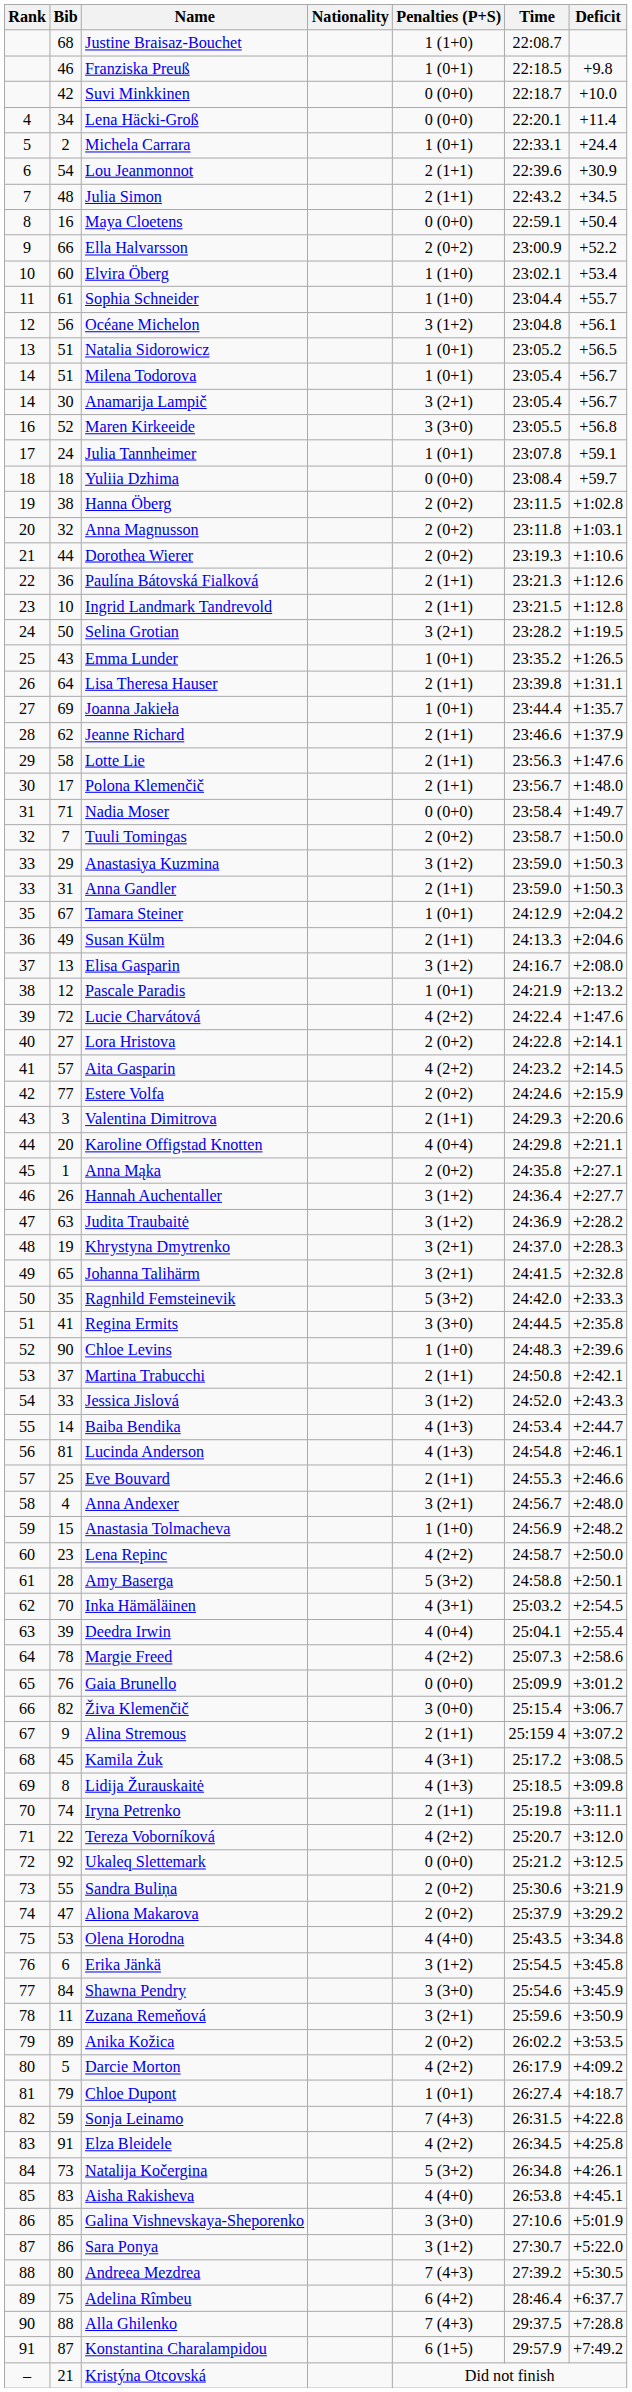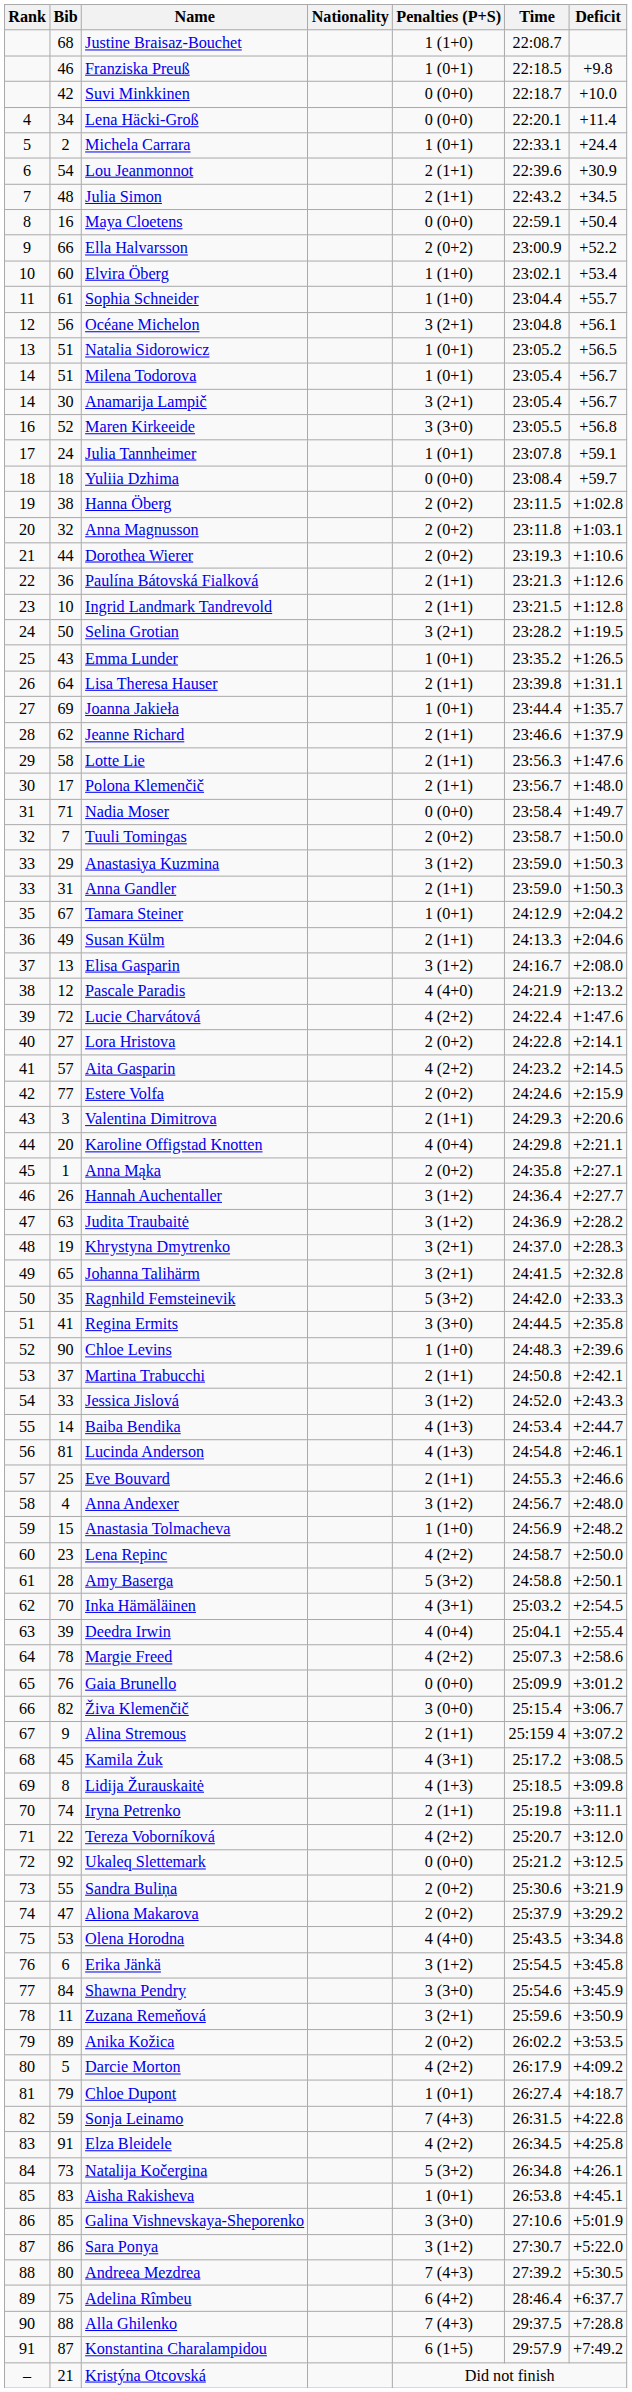 <table class="wikitable sortable" style="text-align:center">
 <tr>
 <th>Rank</th>
 <th>Bib</th>
 <th>Name</th>
 <th>Nationality</th>
 <th>Penalties (P+S)</th>
 <th>Time</th>
 <th>Deficit</th>
 </tr>
 <tr>
 <td></td>
 <td>68</td>
 <td align=left><a href='#'>Justine Braisaz-Bouchet</a></td>
 <td align=left></td>
 <td>1 (1+0)</td>
 <td>22:08.7</td>
 <td></td>
 </tr>
 <tr>
 <td></td>
 <td>46</td>
 <td align=left><a href='#'>Franziska Preuß</a></td>
 <td align=left></td>
 <td>1 (0+1)</td>
 <td>22:18.5</td>
 <td>+9.8</td>
 </tr>
 <tr>
 <td></td>
 <td>42</td>
 <td align=left><a href='#'>Suvi Minkkinen</a></td>
 <td align=left></td>
 <td>0 (0+0)</td>
 <td>22:18.7</td>
 <td>+10.0</td>
 </tr>
 <tr>
 <td>4</td>
 <td>34</td>
 <td align=left><a href='#'>Lena Häcki-Groß</a></td>
 <td align=left></td>
 <td>0 (0+0)</td>
 <td>22:20.1</td>
 <td>+11.4</td>
 </tr>
 <tr>
 <td>5</td>
 <td>2</td>
 <td align=left><a href='#'>Michela Carrara</a></td>
 <td align=left></td>
 <td>1 (0+1)</td>
 <td>22:33.1</td>
 <td>+24.4</td>
 </tr>
 <tr>
 <td>6</td>
 <td>54</td>
 <td align=left><a href='#'>Lou Jeanmonnot</a></td>
 <td align=left></td>
 <td>2 (1+1)</td>
 <td>22:39.6</td>
 <td>+30.9</td>
 </tr>
 <tr>
 <td>7</td>
 <td>48</td>
 <td align=left><a href='#'>Julia Simon</a></td>
 <td align=left></td>
 <td>2 (1+1)</td>
 <td>22:43.2</td>
 <td>+34.5</td>
 </tr>
 <tr>
 <td>8</td>
 <td>16</td>
 <td align=left><a href='#'>Maya Cloetens</a></td>
 <td align=left></td>
 <td>0 (0+0)</td>
 <td>22:59.1</td>
 <td>+50.4</td>
 </tr>
 <tr>
 <td>9</td>
 <td>66</td>
 <td align=left><a href='#'>Ella Halvarsson</a></td>
 <td align=left></td>
 <td>2 (0+2)</td>
 <td>23:00.9</td>
 <td>+52.2</td>
 </tr>
 <tr>
 <td>10</td>
 <td>60</td>
 <td align=left><a href='#'>Elvira Öberg</a></td>
 <td align=left></td>
 <td>1 (1+0)</td>
 <td>23:02.1</td>
 <td>+53.4</td>
 </tr>
 <tr>
 <td>11</td>
 <td>61</td>
 <td align=left><a href='#'>Sophia Schneider</a></td>
 <td align=left></td>
 <td>1 (1+0)</td>
 <td>23:04.4</td>
 <td>+55.7</td>
 </tr>
 <tr>
 <td>12</td>
 <td>56</td>
 <td align=left><a href='#'>Océane Michelon</a></td>
 <td align=left></td>
-<td>3 (1+2)</td>
+<td>3 (2+1)</td>
 <td>23:04.8</td>
 <td>+56.1</td>
 </tr>
 <tr>
 <td>13</td>
 <td>51</td>
 <td align=left><a href='#'>Natalia Sidorowicz</a></td>
 <td align=left></td>
 <td>1 (0+1)</td>
 <td>23:05.2</td>
 <td>+56.5</td>
 </tr>
 <tr>
 <td>14</td>
 <td>51</td>
 <td align=left><a href='#'>Milena Todorova</a></td>
 <td align=left></td>
 <td>1 (0+1)</td>
 <td>23:05.4</td>
 <td>+56.7</td>
 </tr>
 <tr>
 <td>14</td>
 <td>30</td>
 <td align=left><a href='#'>Anamarija Lampič</a></td>
 <td align=left></td>
 <td>3 (2+1)</td>
 <td>23:05.4</td>
 <td>+56.7</td>
 </tr>
 <tr>
 <td>16</td>
 <td>52</td>
 <td align=left><a href='#'>Maren Kirkeeide</a></td>
 <td align=left></td>
 <td>3 (3+0)</td>
 <td>23:05.5</td>
 <td>+56.8</td>
 </tr>
 <tr>
 <td>17</td>
 <td>24</td>
 <td align=left><a href='#'>Julia Tannheimer</a></td>
 <td align=left></td>
 <td>1 (0+1)</td>
 <td>23:07.8</td>
 <td>+59.1</td>
 </tr>
 <tr>
 <td>18</td>
 <td>18</td>
 <td align=left><a href='#'>Yuliia Dzhima</a></td>
 <td align=left></td>
 <td>0 (0+0)</td>
 <td>23:08.4</td>
 <td>+59.7</td>
 </tr>
 <tr>
 <td>19</td>
 <td>38</td>
 <td align=left><a href='#'>Hanna Öberg</a></td>
 <td align=left></td>
 <td>2 (0+2)</td>
 <td>23:11.5</td>
 <td>+1:02.8</td>
 </tr>
 <tr>
 <td>20</td>
 <td>32</td>
 <td align=left><a href='#'>Anna Magnusson</a></td>
 <td align=left></td>
 <td>2 (0+2)</td>
 <td>23:11.8</td>
 <td>+1:03.1</td>
 </tr>
 <tr>
 <td>21</td>
 <td>44</td>
 <td align=left><a href='#'>Dorothea Wierer</a></td>
 <td align=left></td>
 <td>2 (0+2)</td>
 <td>23:19.3</td>
 <td>+1:10.6</td>
 </tr>
 <tr>
 <td>22</td>
 <td>36</td>
 <td align=left><a href='#'>Paulína Bátovská Fialková</a></td>
 <td align=left></td>
 <td>2 (1+1)</td>
 <td>23:21.3</td>
 <td>+1:12.6</td>
 </tr>
 <tr>
 <td>23</td>
 <td>10</td>
 <td align=left><a href='#'>Ingrid Landmark Tandrevold</a></td>
 <td align=left></td>
 <td>2 (1+1)</td>
 <td>23:21.5</td>
 <td>+1:12.8</td>
 </tr>
 <tr>
 <td>24</td>
 <td>50</td>
 <td align=left><a href='#'>Selina Grotian</a></td>
 <td align=left></td>
 <td>3 (2+1)</td>
 <td>23:28.2</td>
 <td>+1:19.5</td>
 </tr>
 <tr>
 <td>25</td>
 <td>43</td>
 <td align=left><a href='#'>Emma Lunder</a></td>
 <td align=left></td>
 <td>1 (0+1)</td>
 <td>23:35.2</td>
 <td>+1:26.5</td>
 </tr>
 <tr>
 <td>26</td>
 <td>64</td>
 <td align=left><a href='#'>Lisa Theresa Hauser</a></td>
 <td align=left></td>
 <td>2 (1+1)</td>
 <td>23:39.8</td>
 <td>+1:31.1</td>
 </tr>
 <tr>
 <td>27</td>
 <td>69</td>
 <td align=left><a href='#'>Joanna Jakieła</a></td>
 <td align=left></td>
 <td>1 (0+1)</td>
 <td>23:44.4</td>
 <td>+1:35.7</td>
 </tr>
 <tr>
 <td>28</td>
 <td>62</td>
 <td align=left><a href='#'>Jeanne Richard</a></td>
 <td align=left></td>
 <td>2 (1+1)</td>
 <td>23:46.6</td>
 <td>+1:37.9</td>
 </tr>
 <tr>
 <td>29</td>
 <td>58</td>
 <td align=left><a href='#'>Lotte Lie</a></td>
 <td align=left></td>
 <td>2 (1+1)</td>
 <td>23:56.3</td>
 <td>+1:47.6</td>
 </tr>
 <tr>
 <td>30</td>
 <td>17</td>
 <td align=left><a href='#'>Polona Klemenčič</a></td>
 <td align=left></td>
 <td>2 (1+1)</td>
 <td>23:56.7</td>
 <td>+1:48.0</td>
 </tr>
 <tr>
 <td>31</td>
 <td>71</td>
 <td align=left><a href='#'>Nadia Moser</a></td>
 <td align=left></td>
 <td>0 (0+0)</td>
 <td>23:58.4</td>
 <td>+1:49.7</td>
 </tr>
 <tr>
 <td>32</td>
 <td>7</td>
 <td align=left><a href='#'>Tuuli Tomingas</a></td>
 <td align=left></td>
 <td>2 (0+2)</td>
 <td>23:58.7</td>
 <td>+1:50.0</td>
 </tr>
 <tr>
 <td>33</td>
 <td>29</td>
 <td align=left><a href='#'>Anastasiya Kuzmina</a></td>
 <td align=left></td>
 <td>3 (1+2)</td>
 <td>23:59.0</td>
 <td>+1:50.3</td>
 </tr>
 <tr>
 <td>33</td>
 <td>31</td>
 <td align=left><a href='#'>Anna Gandler</a></td>
 <td align=left></td>
 <td>2 (1+1)</td>
 <td>23:59.0</td>
 <td>+1:50.3</td>
 </tr>
 <tr>
 <td>35</td>
 <td>67</td>
 <td align=left><a href='#'>Tamara Steiner</a></td>
 <td align=left></td>
 <td>1 (0+1)</td>
 <td>24:12.9</td>
 <td>+2:04.2</td>
 </tr>
 <tr>
 <td>36</td>
 <td>49</td>
 <td align=left><a href='#'>Susan Külm</a></td>
 <td align=left></td>
 <td>2 (1+1)</td>
 <td>24:13.3</td>
 <td>+2:04.6</td>
 </tr>
 <tr>
 <td>37</td>
 <td>13</td>
 <td align=left><a href='#'>Elisa Gasparin</a></td>
 <td align=left></td>
 <td>3 (1+2)</td>
 <td>24:16.7</td>
 <td>+2:08.0</td>
 </tr>
 <tr>
 <td>38</td>
 <td>12</td>
 <td align=left><a href='#'>Pascale Paradis</a></td>
 <td align=left></td>
-<td>1 (0+1)</td>
+<td>4 (4+0)</td>
 <td>24:21.9</td>
 <td>+2:13.2</td>
 </tr>
 <tr>
 <td>39</td>
 <td>72</td>
 <td align=left><a href='#'>Lucie Charvátová</a></td>
 <td align=left></td>
 <td>4 (2+2)</td>
 <td>24:22.4</td>
 <td>+1:47.6</td>
 </tr>
 <tr>
 <td>40</td>
 <td>27</td>
 <td align=left><a href='#'>Lora Hristova</a></td>
 <td align=left></td>
 <td>2 (0+2)</td>
 <td>24:22.8</td>
 <td>+2:14.1</td>
 </tr>
 <tr>
 <td>41</td>
 <td>57</td>
 <td align=left><a href='#'>Aita Gasparin</a></td>
 <td align=left></td>
 <td>4 (2+2)</td>
 <td>24:23.2</td>
 <td>+2:14.5</td>
 </tr>
 <tr>
 <td>42</td>
 <td>77</td>
 <td align=left><a href='#'>Estere Volfa</a></td>
 <td align=left></td>
 <td>2 (0+2)</td>
 <td>24:24.6</td>
 <td>+2:15.9</td>
 </tr>
 <tr>
 <td>43</td>
 <td>3</td>
 <td align=left><a href='#'>Valentina Dimitrova</a></td>
 <td align=left></td>
 <td>2 (1+1)</td>
 <td>24:29.3</td>
 <td>+2:20.6</td>
 </tr>
 <tr>
 <td>44</td>
 <td>20</td>
 <td align=left><a href='#'>Karoline Offigstad Knotten</a></td>
 <td align=left></td>
 <td>4 (0+4)</td>
 <td>24:29.8</td>
 <td>+2:21.1</td>
 </tr>
 <tr>
 <td>45</td>
 <td>1</td>
 <td align=left><a href='#'>Anna Mąka</a></td>
 <td align=left></td>
 <td>2 (0+2)</td>
 <td>24:35.8</td>
 <td>+2:27.1</td>
 </tr>
 <tr>
 <td>46</td>
 <td>26</td>
 <td align=left><a href='#'>Hannah Auchentaller</a></td>
 <td align=left></td>
 <td>3 (1+2)</td>
 <td>24:36.4</td>
 <td>+2:27.7</td>
 </tr>
 <tr>
 <td>47</td>
 <td>63</td>
 <td align=left><a href='#'>Judita Traubaitė</a></td>
 <td align=left></td>
 <td>3 (1+2)</td>
 <td>24:36.9</td>
 <td>+2:28.2</td>
 </tr>
 <tr>
 <td>48</td>
 <td>19</td>
 <td align=left><a href='#'>Khrystyna Dmytrenko</a></td>
 <td align=left></td>
 <td>3 (2+1)</td>
 <td>24:37.0</td>
 <td>+2:28.3</td>
 </tr>
 <tr>
 <td>49</td>
 <td>65</td>
 <td align=left><a href='#'>Johanna Talihärm</a></td>
 <td align=left></td>
 <td>3 (2+1)</td>
 <td>24:41.5</td>
 <td>+2:32.8</td>
 </tr>
 <tr>
 <td>50</td>
 <td>35</td>
 <td align=left><a href='#'>Ragnhild Femsteinevik</a></td>
 <td align=left></td>
 <td>5 (3+2)</td>
 <td>24:42.0</td>
 <td>+2:33.3</td>
 </tr>
 <tr>
 <td>51</td>
 <td>41</td>
 <td align=left><a href='#'>Regina Ermits</a></td>
 <td align=left></td>
 <td>3 (3+0)</td>
 <td>24:44.5</td>
 <td>+2:35.8</td>
 </tr>
 <tr>
 <td>52</td>
 <td>90</td>
 <td align=left><a href='#'>Chloe Levins</a></td>
 <td align=left></td>
 <td>1 (1+0)</td>
 <td>24:48.3</td>
 <td>+2:39.6</td>
 </tr>
 <tr>
 <td>53</td>
 <td>37</td>
 <td align=left><a href='#'>Martina Trabucchi</a></td>
 <td align=left></td>
 <td>2 (1+1)</td>
 <td>24:50.8</td>
 <td>+2:42.1</td>
 </tr>
 <tr>
 <td>54</td>
 <td>33</td>
 <td align=left><a href='#'>Jessica Jislová</a></td>
 <td align=left></td>
 <td>3 (1+2)</td>
 <td>24:52.0</td>
 <td>+2:43.3</td>
 </tr>
 <tr>
 <td>55</td>
 <td>14</td>
 <td align=left><a href='#'>Baiba Bendika</a></td>
 <td align=left></td>
 <td>4 (1+3)</td>
 <td>24:53.4</td>
 <td>+2:44.7</td>
 </tr>
 <tr>
 <td>56</td>
 <td>81</td>
 <td align=left><a href='#'>Lucinda Anderson</a></td>
 <td align=left></td>
 <td>4 (1+3)</td>
 <td>24:54.8</td>
 <td>+2:46.1</td>
 </tr>
 <tr>
 <td>57</td>
 <td>25</td>
 <td align=left><a href='#'>Eve Bouvard</a></td>
 <td align=left></td>
 <td>2 (1+1)</td>
 <td>24:55.3</td>
 <td>+2:46.6</td>
 </tr>
 <tr>
 <td>58</td>
 <td>4</td>
 <td align=left><a href='#'>Anna Andexer</a></td>
 <td align=left></td>
-<td>3 (2+1)</td>
+<td>3 (1+2)</td>
 <td>24:56.7</td>
 <td>+2:48.0</td>
 </tr>
 <tr>
 <td>59</td>
 <td>15</td>
 <td align=left><a href='#'>Anastasia Tolmacheva</a></td>
 <td align=left></td>
 <td>1 (1+0)</td>
 <td>24:56.9</td>
 <td>+2:48.2</td>
 </tr>
 <tr>
 <td>60</td>
 <td>23</td>
 <td align=left><a href='#'>Lena Repinc</a></td>
 <td align=left></td>
 <td>4 (2+2)</td>
 <td>24:58.7</td>
 <td>+2:50.0</td>
 </tr>
 <tr>
 <td>61</td>
 <td>28</td>
 <td align=left><a href='#'>Amy Baserga</a></td>
 <td align=left></td>
 <td>5 (3+2)</td>
 <td>24:58.8</td>
 <td>+2:50.1</td>
 </tr>
 <tr>
 <td>62</td>
 <td>70</td>
 <td align=left><a href='#'>Inka Hämäläinen</a></td>
 <td align=left></td>
 <td>4 (3+1)</td>
 <td>25:03.2</td>
 <td>+2:54.5</td>
 </tr>
 <tr>
 <td>63</td>
 <td>39</td>
 <td align=left><a href='#'>Deedra Irwin</a></td>
 <td align=left></td>
 <td>4 (0+4)</td>
 <td>25:04.1</td>
 <td>+2:55.4</td>
 </tr>
 <tr>
 <td>64</td>
 <td>78</td>
 <td align=left><a href='#'>Margie Freed</a></td>
 <td align=left></td>
 <td>4 (2+2)</td>
 <td>25:07.3</td>
 <td>+2:58.6</td>
 </tr>
 <tr>
 <td>65</td>
 <td>76</td>
 <td align=left><a href='#'>Gaia Brunello</a></td>
 <td align=left></td>
 <td>0 (0+0)</td>
 <td>25:09.9</td>
 <td>+3:01.2</td>
 </tr>
 <tr>
 <td>66</td>
 <td>82</td>
 <td align=left><a href='#'>Živa Klemenčič</a></td>
 <td align=left></td>
 <td>3 (0+0)</td>
 <td>25:15.4</td>
 <td>+3:06.7</td>
 </tr>
 <tr>
 <td>67</td>
 <td>9</td>
 <td align=left><a href='#'>Alina Stremous</a></td>
 <td align=left></td>
 <td>2 (1+1)</td>
 <td>25:159 4</td>
 <td>+3:07.2</td>
 </tr>
 <tr>
 <td>68</td>
 <td>45</td>
 <td align=left><a href='#'>Kamila Żuk</a></td>
 <td align=left></td>
 <td>4 (3+1)</td>
 <td>25:17.2</td>
 <td>+3:08.5</td>
 </tr>
 <tr>
 <td>69</td>
 <td>8</td>
 <td align=left><a href='#'>Lidija Žurauskaitė</a></td>
 <td align=left></td>
 <td>4 (1+3)</td>
 <td>25:18.5</td>
 <td>+3:09.8</td>
 </tr>
 <tr>
 <td>70</td>
 <td>74</td>
 <td align=left><a href='#'>Iryna Petrenko</a></td>
 <td align=left></td>
 <td>2 (1+1)</td>
 <td>25:19.8</td>
 <td>+3:11.1</td>
 </tr>
 <tr>
 <td>71</td>
 <td>22</td>
 <td align=left><a href='#'>Tereza Voborníková</a></td>
 <td align=left></td>
 <td>4 (2+2)</td>
 <td>25:20.7</td>
 <td>+3:12.0</td>
 </tr>
 <tr>
 <td>72</td>
 <td>92</td>
 <td align=left><a href='#'>Ukaleq Slettemark</a></td>
 <td align=left></td>
 <td>0 (0+0)</td>
 <td>25:21.2</td>
 <td>+3:12.5</td>
 </tr>
 <tr>
 <td>73</td>
 <td>55</td>
 <td align=left><a href='#'>Sandra Buliņa</a></td>
 <td align=left></td>
 <td>2 (0+2)</td>
 <td>25:30.6</td>
 <td>+3:21.9</td>
 </tr>
 <tr>
 <td>74</td>
 <td>47</td>
 <td align=left><a href='#'>Aliona Makarova</a></td>
 <td align=left></td>
 <td>2 (0+2)</td>
 <td>25:37.9</td>
 <td>+3:29.2</td>
 </tr>
 <tr>
 <td>75</td>
 <td>53</td>
 <td align=left><a href='#'>Olena Horodna</a></td>
 <td align=left></td>
 <td>4 (4+0)</td>
 <td>25:43.5</td>
 <td>+3:34.8</td>
 </tr>
 <tr>
 <td>76</td>
 <td>6</td>
 <td align=left><a href='#'>Erika Jänkä</a></td>
 <td align=left></td>
 <td>3 (1+2)</td>
 <td>25:54.5</td>
 <td>+3:45.8</td>
 </tr>
 <tr>
 <td>77</td>
 <td>84</td>
 <td align=left><a href='#'>Shawna Pendry</a></td>
 <td align=left></td>
 <td>3 (3+0)</td>
 <td>25:54.6</td>
 <td>+3:45.9</td>
 </tr>
 <tr>
 <td>78</td>
 <td>11</td>
 <td align=left><a href='#'>Zuzana Remeňová</a></td>
 <td align=left></td>
 <td>3 (2+1)</td>
 <td>25:59.6</td>
 <td>+3:50.9</td>
 </tr>
 <tr>
 <td>79</td>
 <td>89</td>
 <td align=left><a href='#'>Anika Kožica</a></td>
 <td align=left></td>
 <td>2 (0+2)</td>
 <td>26:02.2</td>
 <td>+3:53.5</td>
 </tr>
 <tr>
 <td>80</td>
 <td>5</td>
 <td align=left><a href='#'>Darcie Morton</a></td>
 <td align=left></td>
 <td>4 (2+2)</td>
 <td>26:17.9</td>
 <td>+4:09.2</td>
 </tr>
 <tr>
 <td>81</td>
 <td>79</td>
 <td align=left><a href='#'>Chloe Dupont</a></td>
 <td align=left></td>
 <td>1 (0+1)</td>
 <td>26:27.4</td>
 <td>+4:18.7</td>
 </tr>
 <tr>
 <td>82</td>
 <td>59</td>
 <td align=left><a href='#'>Sonja Leinamo</a></td>
 <td align=left></td>
 <td>7 (4+3)</td>
 <td>26:31.5</td>
 <td>+4:22.8</td>
 </tr>
 <tr>
 <td>83</td>
 <td>91</td>
 <td align=left><a href='#'>Elza Bleidele</a></td>
 <td align=left></td>
 <td>4 (2+2)</td>
 <td>26:34.5</td>
 <td>+4:25.8</td>
 </tr>
 <tr>
 <td>84</td>
 <td>73</td>
 <td align=left><a href='#'>Natalija Kočergina</a></td>
 <td align=left></td>
 <td>5 (3+2)</td>
 <td>26:34.8</td>
 <td>+4:26.1</td>
 </tr>
 <tr>
 <td>85</td>
 <td>83</td>
 <td align=left><a href='#'>Aisha Rakisheva</a></td>
 <td align=left></td>
-<td>4 (4+0)</td>
+<td>1 (0+1)</td>
 <td>26:53.8</td>
 <td>+4:45.1</td>
 </tr>
 <tr>
 <td>86</td>
 <td>85</td>
 <td align=left><a href='#'>Galina Vishnevskaya-Sheporenko</a></td>
 <td align=left></td>
 <td>3 (3+0)</td>
 <td>27:10.6</td>
 <td>+5:01.9</td>
 </tr>
 <tr>
 <td>87</td>
 <td>86</td>
 <td align=left><a href='#'>Sara Ponya</a></td>
 <td align=left></td>
 <td>3 (1+2)</td>
 <td>27:30.7</td>
 <td>+5:22.0</td>
 </tr>
 <tr>
 <td>88</td>
 <td>80</td>
 <td align=left><a href='#'>Andreea Mezdrea</a></td>
 <td align=left></td>
 <td>7 (4+3)</td>
 <td>27:39.2</td>
 <td>+5:30.5</td>
 </tr>
 <tr>
 <td>89</td>
 <td>75</td>
 <td align=left><a href='#'>Adelina Rîmbeu</a></td>
 <td align=left></td>
 <td>6 (4+2)</td>
 <td>28:46.4</td>
 <td>+6:37.7</td>
 </tr>
 <tr>
 <td>90</td>
 <td>88</td>
 <td align=left><a href='#'>Alla Ghilenko</a></td>
 <td align=left></td>
 <td>7 (4+3)</td>
 <td>29:37.5</td>
 <td>+7:28.8</td>
 </tr>
 <tr>
 <td>91</td>
 <td>87</td>
 <td align=left><a href='#'>Konstantina Charalampidou</a></td>
 <td align=left></td>
 <td>6 (1+5)</td>
 <td>29:57.9</td>
 <td>+7:49.2</td>
 </tr>
 <tr>
 <td>–</td>
 <td>21</td>
 <td align=left><a href='#'>Kristýna Otcovská</a></td>
 <td align=left></td>
 <td colspan=3>Did not finish</td>
 </tr>
 </table>
